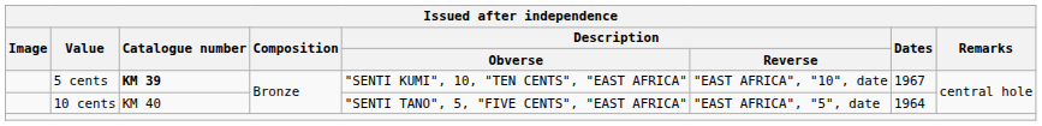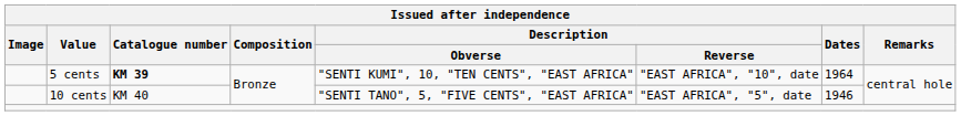 <table class="wikitable" style="font-size: 90%">
 <tr>
 <th colspan="9">Issued after independence</th>
 </tr>
 <tr>
 <th rowspan="2">Image</th>
 <th rowspan="2">Value</th>
 <th rowspan="2">Catalogue number</th>
 <th rowspan="2">Composition</th>
 <th colspan="2">Description</th>
 <th rowspan="2">Dates</th>
 <th rowspan="2">Remarks</th>
 </tr>
 <tr>
 <th>Obverse</th>
 <th>Reverse</th>
 </tr>
 <tr>
 <td align="center"></td>
 <td>5 cents</td>
 <td><strong>KM 39</strong></td>
 <td rowspan="2">Bronze</td>
 <td>"SENTI KUMI", 10, "TEN CENTS", "EAST AFRICA"</td>
 <td>"EAST AFRICA", "10", date</td>
-<td>1967</td>
+<td>1964</td>
 <td rowspan="2">central hole</td>
 </tr>
 <tr>
 <td align="center"></td>
 <td>10 cents</td>
 <td>KM 40</td>
 <td>"SENTI TANO", 5, "FIVE CENTS", "EAST AFRICA"</td>
 <td>"EAST AFRICA", "5", date</td>
-<td>1964</td>
+<td>1946</td>
 </tr>
 <tr>
 <td colspan="9"></td>
 </tr>
 </table>
